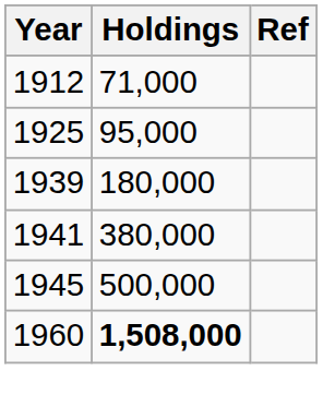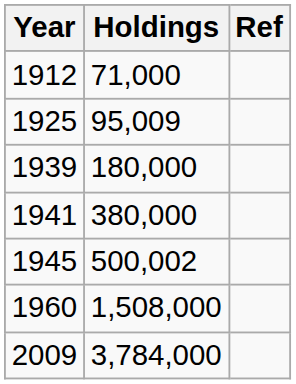 <table class="wikitable floatleft">
 <tr>
 <th>Year</th>
 <th>Holdings</th>
 <th>Ref</th>
 </tr>
 <tr>
 <td>1912</td>
 <td>71,000</td>
 <td></td>
 </tr>
 <tr>
 <td>1925</td>
-<td>95,000</td>
+<td>95,009</td>
 <td></td>
 </tr>
 <tr>
 <td>1939</td>
 <td>180,000</td>
 <td></td>
 </tr>
 <tr>
 <td>1941</td>
 <td>380,000</td>
 <td></td>
 </tr>
 <tr>
 <td>1945</td>
-<td>500,000</td>
+<td>500,002</td>
 <td></td>
 </tr>
 <tr>
 <td>1960</td>
-<td><strong>1,508,000</strong></td>
+<td>1,508,000</td>
+<td></td>
+</tr>
+<tr>
+<td>2009</td>
+<td>3,784,000</td>
 <td></td>
 </tr>
 </table>
